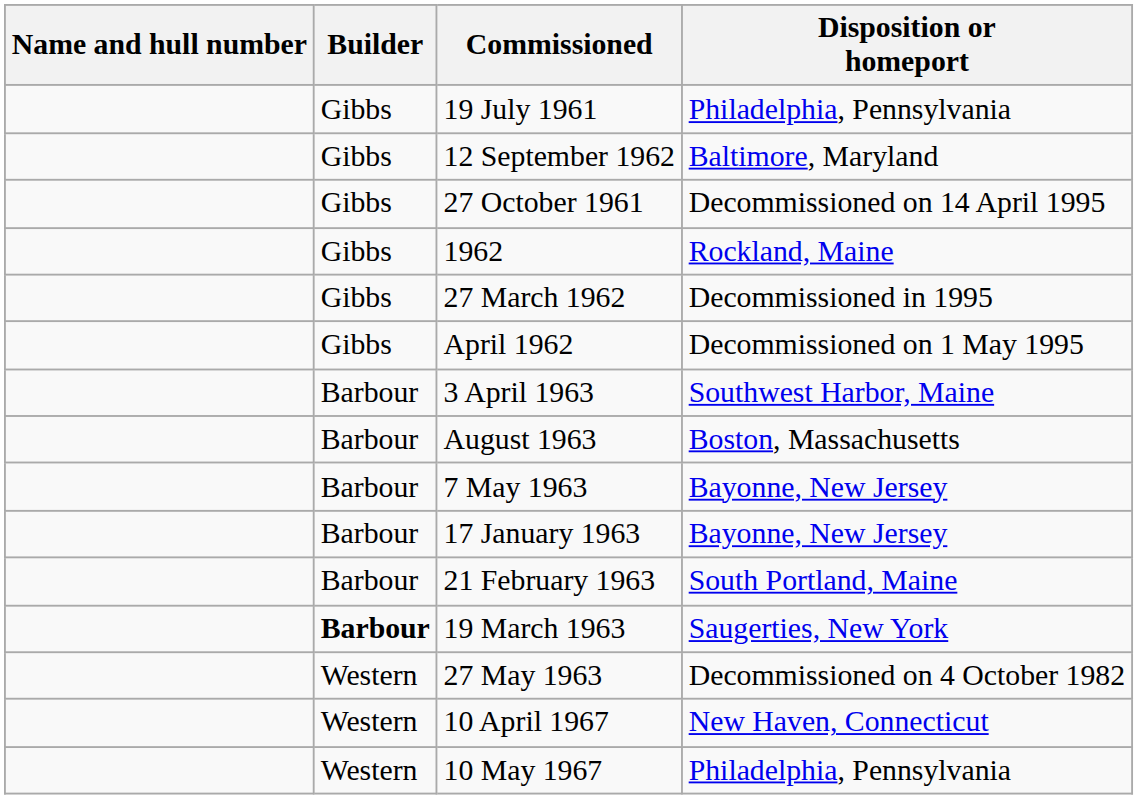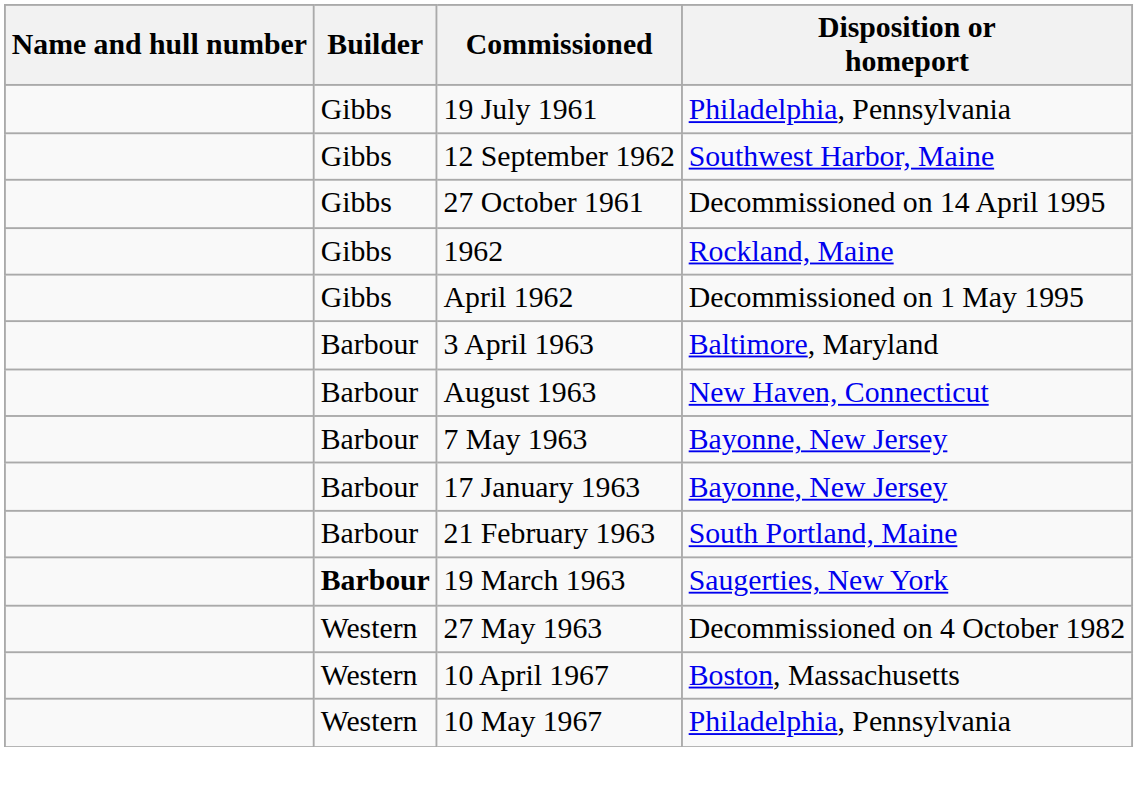 <table class="wikitable">
 <tr>
 <th>Name and hull number</th>
 <th>Builder</th>
 <th>Commissioned</th>
 <th>Disposition or<br>homeport</th>
 </tr>
 <tr>
 <td></td>
 <td>Gibbs</td>
 <td>19 July 1961</td>
 <td><a href='#'>Philadelphia</a>, Pennsylvania</td>
 </tr>
 <tr>
 <td></td>
 <td>Gibbs</td>
 <td>12 September 1962</td>
-<td><a href='#'>Baltimore</a>, Maryland</td>
+<td><a href='#'>Southwest Harbor, Maine</a></td>
 </tr>
 <tr>
 <td></td>
 <td>Gibbs</td>
 <td>27 October 1961</td>
 <td>Decommissioned on 14 April 1995</td>
 </tr>
 <tr>
 <td></td>
 <td>Gibbs</td>
 <td>1962</td>
 <td><a href='#'>Rockland, Maine</a></td>
 </tr>
 <tr>
 <td></td>
 <td>Gibbs</td>
-<td>27 March 1962</td>
-<td>Decommissioned in 1995</td>
-</tr>
-<tr>
-<td></td>
-<td>Gibbs</td>
 <td>April 1962</td>
 <td>Decommissioned on 1 May 1995 </td>
 </tr>
 <tr>
 <td></td>
 <td>Barbour</td>
 <td>3 April 1963</td>
-<td><a href='#'>Southwest Harbor, Maine</a></td>
+<td><a href='#'>Baltimore</a>, Maryland</td>
 </tr>
 <tr>
 <td></td>
 <td>Barbour</td>
 <td>August 1963</td>
-<td><a href='#'>Boston</a>, Massachusetts</td>
+<td><a href='#'>New Haven, Connecticut</a></td>
 </tr>
 <tr>
 <td></td>
 <td>Barbour</td>
 <td>7 May 1963</td>
 <td><a href='#'>Bayonne, New Jersey</a></td>
 </tr>
 <tr>
 <td></td>
 <td>Barbour</td>
 <td>17 January 1963</td>
 <td><a href='#'>Bayonne, New Jersey</a></td>
 </tr>
 <tr>
 <td></td>
 <td>Barbour</td>
 <td>21 February 1963</td>
 <td><a href='#'>South Portland, Maine</a></td>
 </tr>
 <tr>
 <td></td>
 <td><strong>Barbour</strong></td>
 <td>19 March 1963</td>
 <td><a href='#'>Saugerties, New York</a></td>
 </tr>
 <tr>
 <td></td>
 <td>Western</td>
 <td>27 May 1963</td>
 <td>Decommissioned on 4 October 1982</td>
 </tr>
 <tr>
 <td></td>
 <td>Western</td>
 <td>10 April 1967</td>
-<td><a href='#'>New Haven, Connecticut</a></td>
+<td><a href='#'>Boston</a>, Massachusetts</td>
 </tr>
 <tr>
 <td></td>
 <td>Western</td>
 <td>10 May 1967</td>
 <td><a href='#'>Philadelphia</a>, Pennsylvania</td>
 </tr>
 </table>
